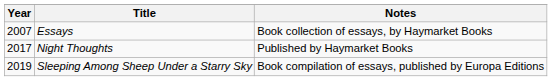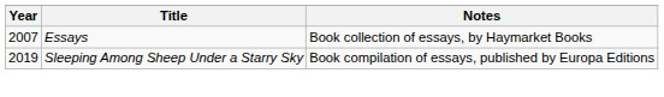 <table class="wikitable">
 <tr>
 </tr>
 <tr>
 <th>Year</th>
 <th>Title</th>
 <th>Notes</th>
 </tr>
 <tr>
 <td>2007</td>
 <td><em>Essays</em></td>
 <td>Book collection of essays, by Haymarket Books</td>
 </tr>
 <tr>
-<td>2017</td>
-<td><em>Night Thoughts</em></td>
-<td>Published by Haymarket Books</td>
-</tr>
-<tr>
 <td>2019</td>
 <td><em>Sleeping Among Sheep Under a Starry Sky</em></td>
 <td>Book compilation of essays, published by Europa Editions</td>
 </tr>
 </table>
